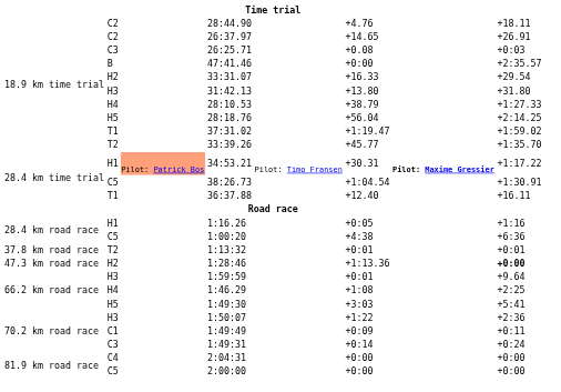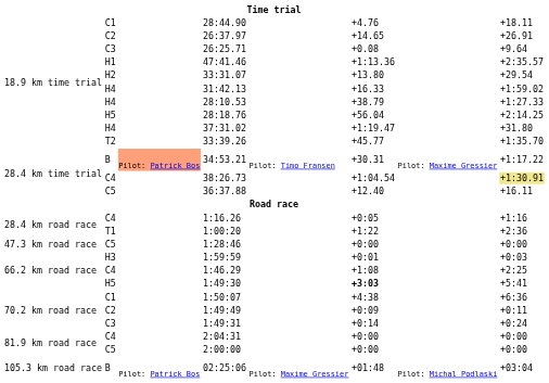 <table>
 <tr>
 <th colspan=8>Time trial</th>
 </tr>
 <tr>
 <td rowspan=10>18.9 km time trial</td>
-<td>C2</td>
+<td>C1</td>
 <td></td>
 <td>28:44.90</td>
 <td></td>
 <td>+4.76</td>
 <td></td>
 <td>+18.11</td>
 </tr>
 <tr>
 <td>C2</td>
 <td></td>
 <td>26:37.97</td>
 <td></td>
 <td>+14.65</td>
 <td></td>
 <td>+26.91</td>
 </tr>
 <tr>
 <td>C3</td>
 <td></td>
 <td>26:25.71</td>
 <td></td>
 <td>+0.08</td>
 <td></td>
-<td>+0:03</td>
+<td>+9.64</td>
 </tr>
 <tr>
-<td>B</td>
+<td>H1</td>
 <td></td>
 <td>47:41.46</td>
 <td></td>
-<td>+0:00</td>
+<td>+1:13.36</td>
 <td></td>
 <td>+2:35.57</td>
 </tr>
 <tr>
 <td>H2</td>
 <td></td>
 <td>33:31.07</td>
 <td></td>
-<td>+16.33</td>
+<td>+13.80</td>
 <td></td>
 <td>+29.54</td>
 </tr>
 <tr>
-<td>H3</td>
+<td>H4</td>
 <td></td>
 <td>31:42.13</td>
 <td></td>
-<td>+13.80</td>
+<td>+16.33</td>
 <td></td>
-<td>+31.80</td>
+<td>+1:59.02</td>
 </tr>
 <tr>
 <td>H4</td>
 <td></td>
 <td>28:10.53</td>
 <td></td>
 <td>+38.79</td>
 <td></td>
 <td>+1:27.33</td>
 </tr>
 <tr>
 <td>H5</td>
 <td></td>
 <td>28:18.76</td>
 <td></td>
 <td>+56.04</td>
 <td></td>
 <td>+2:14.25</td>
 </tr>
 <tr>
-<td>T1</td>
+<td>H4</td>
 <td></td>
 <td>37:31.02</td>
 <td></td>
 <td>+1:19.47</td>
 <td></td>
-<td>+1:59.02</td>
+<td>+31.80</td>
 </tr>
 <tr>
 <td>T2</td>
 <td></td>
 <td>33:39.26</td>
 <td></td>
 <td>+45.77</td>
 <td></td>
 <td>+1:35.70</td>
 </tr>
 <tr>
 <td rowspan=3>28.4 km time trial</td>
-<td>H1</td>
+<td>B</td>
 <td style="background: lightsalmon;"><br><small>Pilot: <a href='#'>Patrick Bos</a></small></td>
 <td>34:53.21</td>
 <td><br><small>Pilot: <a href='#'>Timo Fransen</a></small></td>
 <td>+30.31</td>
-<td><strong><br><small>Pilot: <a href='#'>Maxime Gressier</a></small></strong></td>
+<td><br><small>Pilot: <a href='#'>Maxime Gressier</a></small></td>
 <td>+1:17.22</td>
 </tr>
 <tr>
-<td>C5</td>
+<td>C4</td>
 <td></td>
 <td>38:26.73</td>
 <td></td>
 <td>+1:04.54</td>
 <td></td>
-<td>+1:30.91</td>
+<td style="background: khaki;">+1:30.91</td>
 </tr>
 <tr>
-<td>T1</td>
+<td>C5</td>
 <td></td>
 <td>36:37.88</td>
 <td></td>
 <td>+12.40</td>
 <td></td>
 <td>+16.11</td>
 </tr>
 <tr>
 <th colspan=8>Road race</th>
 </tr>
 <tr>
 <td rowspan=2>28.4 km road race</td>
-<td>H1</td>
+<td>C4</td>
 <td></td>
 <td>1:16.26</td>
 <td></td>
 <td>+0:05</td>
 <td></td>
 <td>+1:16</td>
 </tr>
 <tr>
-<td>C5</td>
+<td>T1</td>
 <td></td>
 <td>1:00:20</td>
 <td></td>
-<td>+4:38</td>
+<td>+1:22</td>
 <td></td>
-<td>+6:36</td>
-</tr>
-<tr>
-<td>37.8 km road race</td>
-<td>T2</td>
-<td></td>
-<td>1:13:32</td>
-<td></td>
-<td>+0:01</td>
-<td></td>
-<td>+0:01</td>
+<td>+2:36</td>
 </tr>
 <tr>
 <td>47.3 km road race</td>
-<td>H2</td>
+<td>C5</td>
 <td></td>
 <td>1:28:46</td>
 <td></td>
-<td>+1:13.36</td>
+<td>+0:00</td>
 <td></td>
-<td><strong>+0:00</strong></td>
+<td>+0:00</td>
 </tr>
 <tr>
 <td rowspan=3>66.2 km road race</td>
 <td>H3</td>
 <td></td>
 <td>1:59:59</td>
 <td></td>
 <td>+0:01</td>
 <td></td>
-<td>+9.64</td>
+<td>+0:03</td>
 </tr>
 <tr>
-<td>H4</td>
+<td>C4</td>
 <td></td>
 <td>1:46.29</td>
 <td></td>
 <td>+1:08</td>
 <td></td>
 <td>+2:25</td>
 </tr>
 <tr>
 <td>H5</td>
 <td></td>
 <td>1:49:30</td>
 <td></td>
-<td>+3:03</td>
+<td><strong>+3:03</strong></td>
 <td></td>
 <td>+5:41</td>
 </tr>
 <tr>
 <td rowspan=3>70.2 km road race</td>
-<td>H3</td>
+<td>C1</td>
 <td></td>
 <td>1:50:07</td>
 <td></td>
-<td>+1:22</td>
+<td>+4:38</td>
 <td></td>
-<td>+2:36</td>
+<td>+6:36</td>
 </tr>
 <tr>
-<td>C1</td>
+<td>C2</td>
 <td></td>
 <td>1:49:49</td>
 <td></td>
 <td>+0:09</td>
 <td></td>
 <td>+0:11</td>
 </tr>
 <tr>
 <td>C3</td>
 <td></td>
 <td>1:49:31</td>
 <td></td>
 <td>+0:14</td>
 <td></td>
 <td>+0:24</td>
 </tr>
 <tr>
 <td rowspan=2>81.9 km road race</td>
 <td>C4</td>
 <td></td>
 <td>2:04:31</td>
 <td></td>
 <td>+0:00</td>
 <td></td>
 <td>+0:00</td>
 </tr>
 <tr>
 <td>C5</td>
 <td></td>
 <td>2:00:00</td>
 <td></td>
 <td>+0:00</td>
 <td></td>
 <td>+0:00</td>
 </tr>
+<tr>
+<td>105.3 km road race</td>
+<td>B</td>
+<td><br><small>Pilot: <a href='#'>Patrick Bos</a></small></td>
+<td>02:25:06</td>
+<td><br><small>Pilot: <a href='#'>Maxime Gressier</a></small></td>
+<td>+01:48</td>
+<td><br><small>Pilot: <a href='#'>Michal Podlaski</a></small></td>
+<td>+03:04</td>
+</tr>
 </table>
